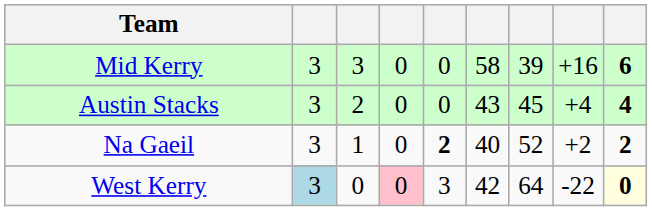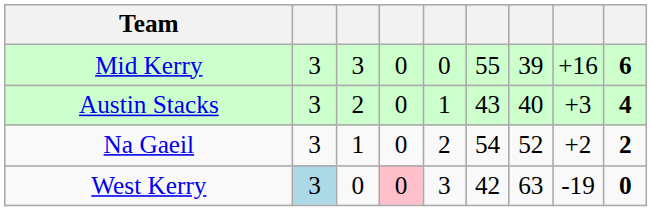 <table class="wikitable" style="text-align:center">
 <tr>
 <th style="width:175px;">Team</th>
 <th width="20"></th>
 <th width="20"></th>
 <th width="20"></th>
 <th width="20"></th>
 <th width="20"></th>
 <th width="20"></th>
 <th width="20"></th>
 <th width="20"></th>
 </tr>
 <tr style="background:#cfc;">
 <td><a href='#'>Mid Kerry</a></td>
 <td>3</td>
 <td>3</td>
 <td>0</td>
 <td>0</td>
-<td>58</td>
+<td>55</td>
 <td>39</td>
 <td>+16</td>
 <td><strong>6</strong></td>
 </tr>
 <tr style="background:#cfc;">
 <td><a href='#'>Austin Stacks</a></td>
 <td>3</td>
 <td>2</td>
 <td>0</td>
-<td>0</td>
+<td>1</td>
 <td>43</td>
-<td>45</td>
-<td>+4</td>
+<td>40</td>
+<td>+3</td>
 <td><strong>4</strong></td>
 </tr>
 <tr>
 <td><a href='#'>Na Gaeil</a></td>
 <td>3</td>
 <td>1</td>
 <td>0</td>
-<td><strong>2</strong></td>
-<td>40</td>
+<td>2</td>
+<td>54</td>
 <td>52</td>
 <td>+2</td>
 <td><strong>2</strong></td>
 </tr>
 <tr>
 <td><a href='#'>West Kerry</a></td>
 <td style="background: lightblue;">3</td>
 <td>0</td>
 <td style="background: pink;">0</td>
 <td>3</td>
 <td>42</td>
-<td>64</td>
-<td>-22</td>
-<td style="background: lightyellow;"><strong>0</strong></td>
+<td>63</td>
+<td>-19</td>
+<td><strong>0</strong></td>
 </tr>
 </table>
